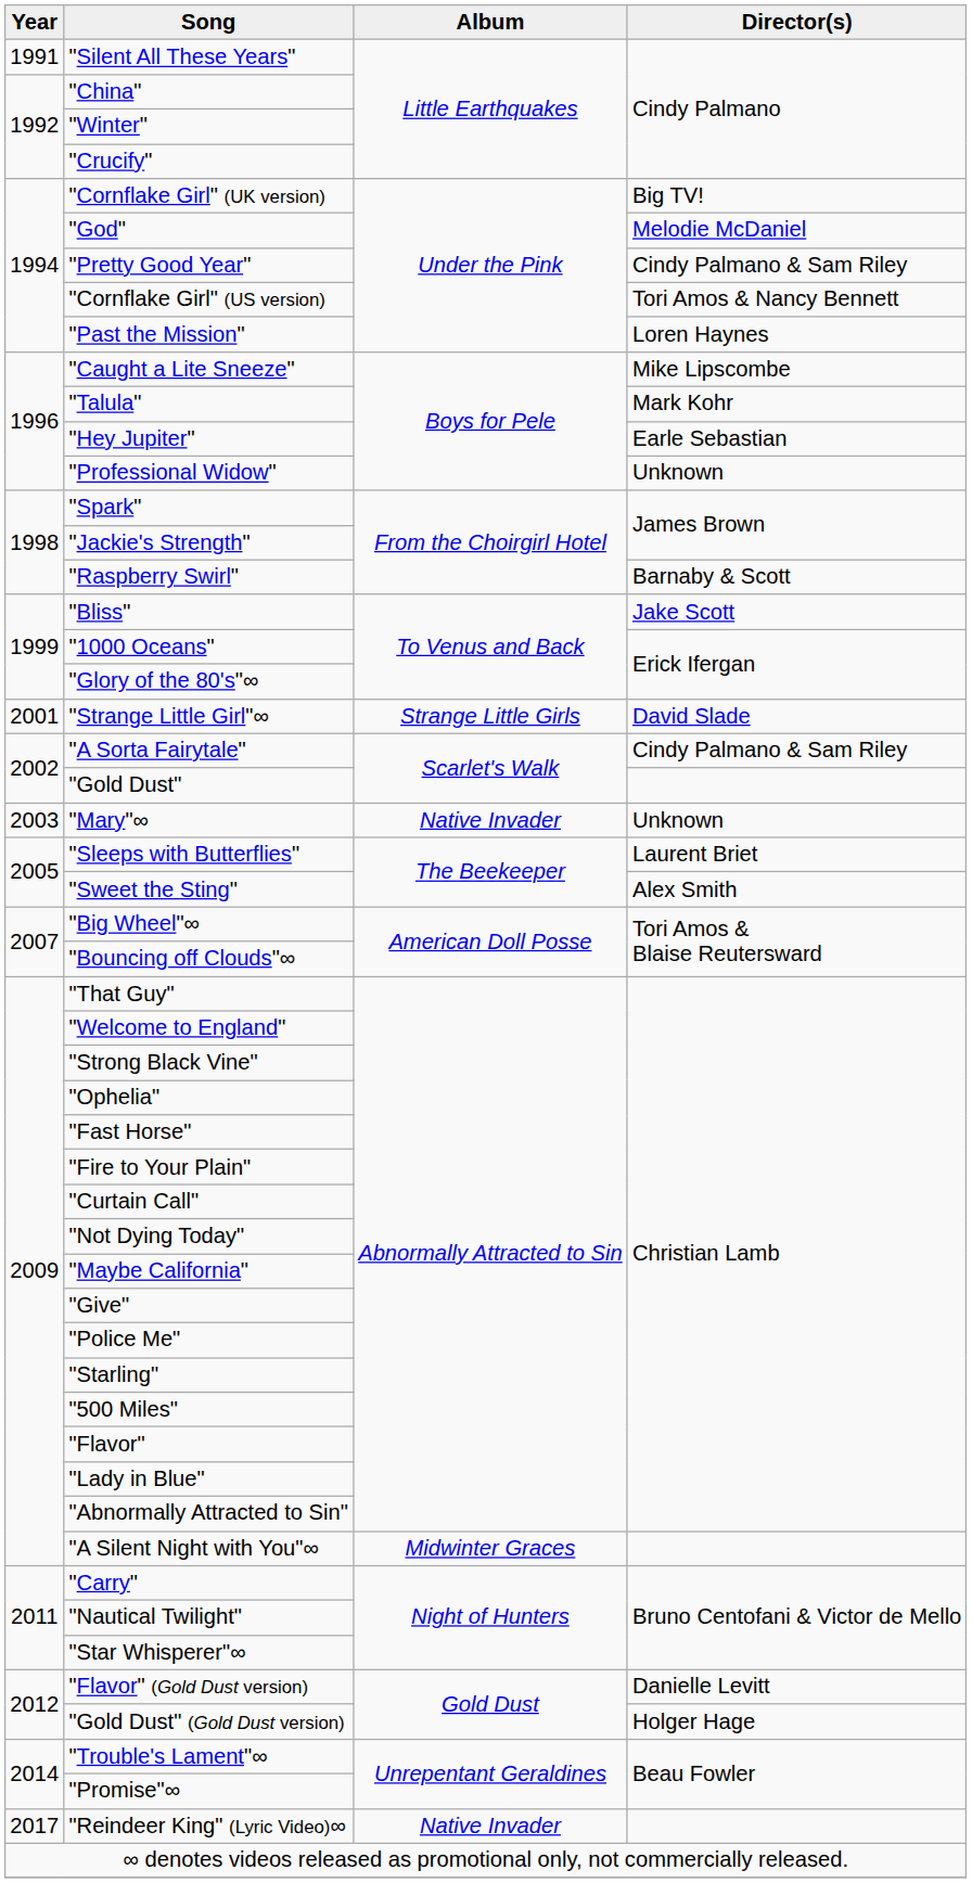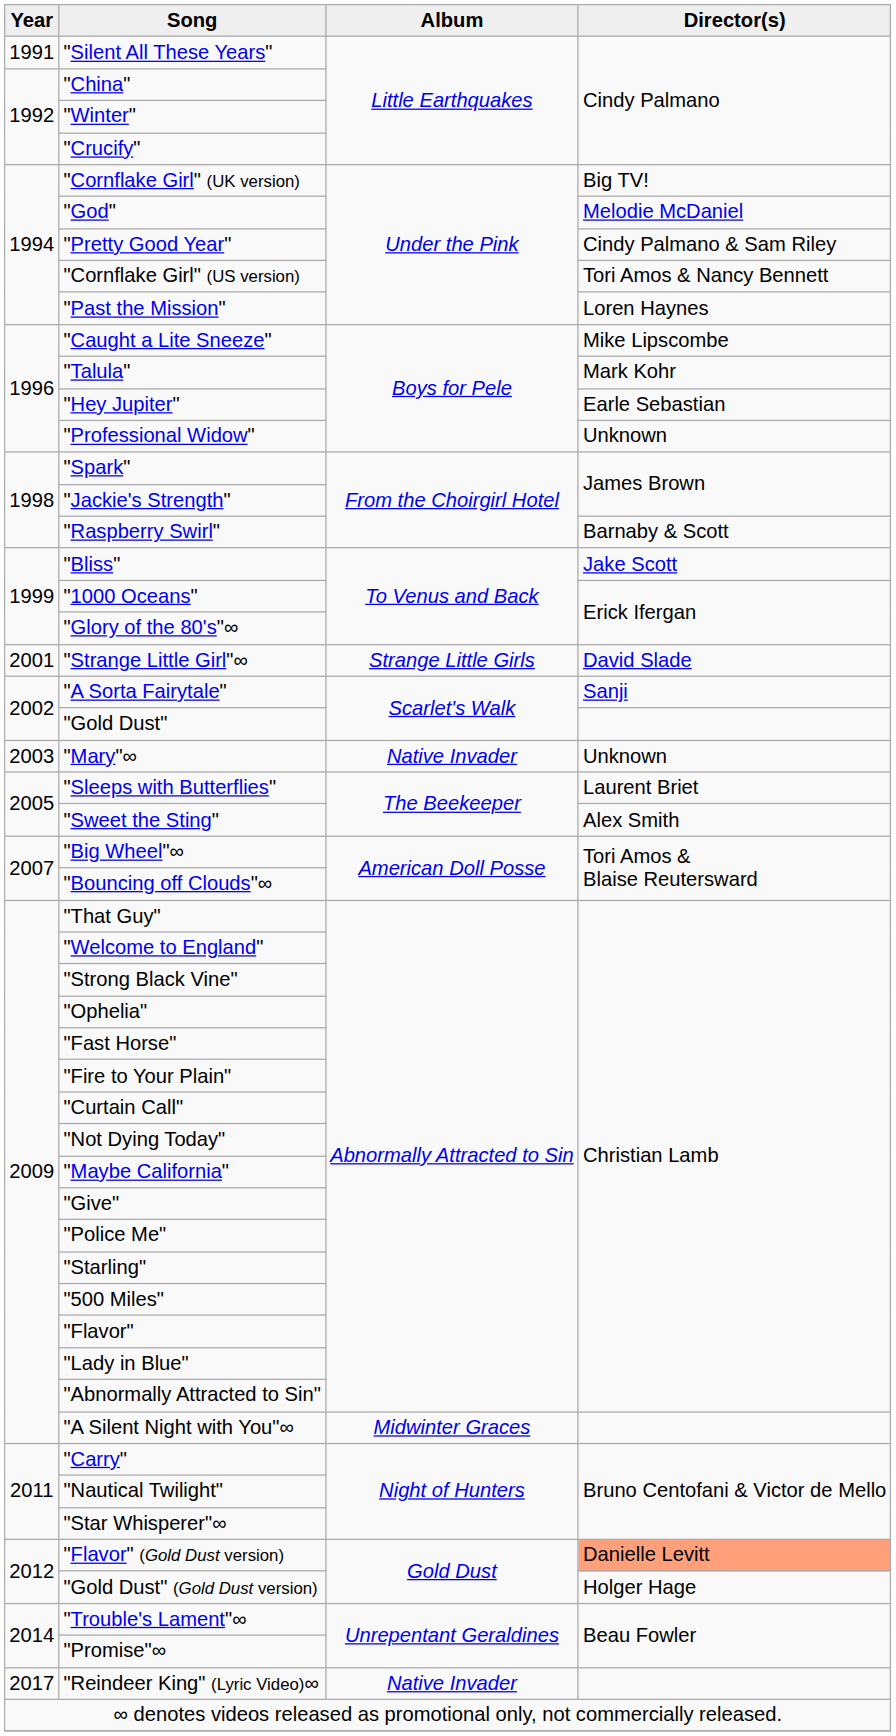 <table class="wikitable" style="text-align:center">
 <tr>
 <th style="background:#efefef; vertical-align:bottom">Year</th>
 <th style="background:#efefef; vertical-align:bottom">Song</th>
 <th style="background:#efefef; vertical-align:bottom">Album</th>
 <th style="background:#efefef; vertical-align:bottom">Director(s)</th>
 </tr>
 <tr>
 <td>1991</td>
 <td style="text-align: left">"<a href='#'>Silent All These Years</a>"</td>
 <td rowspan="4"><em><a href='#'>Little Earthquakes</a></em></td>
 <td style="text-align: left" rowspan="4">Cindy Palmano</td>
 </tr>
 <tr>
 <td rowspan="3">1992</td>
 <td style="text-align: left">"<a href='#'>China</a>"</td>
 </tr>
 <tr>
 <td style="text-align: left">"<a href='#'>Winter</a>"</td>
 </tr>
 <tr>
 <td style="text-align: left">"<a href='#'>Crucify</a>"</td>
 </tr>
 <tr>
 <td rowspan="5">1994</td>
 <td style="text-align: left">"<a href='#'>Cornflake Girl</a>" <small>(UK version)</small></td>
 <td rowspan="5"><em><a href='#'>Under the Pink</a></em></td>
 <td style="text-align: left">Big TV!</td>
 </tr>
 <tr>
 <td style="text-align: left">"<a href='#'>God</a>"</td>
 <td style="text-align: left"><a href='#'>Melodie McDaniel</a></td>
 </tr>
 <tr>
 <td style="text-align: left">"<a href='#'>Pretty Good Year</a>"</td>
 <td style="text-align: left">Cindy Palmano & Sam Riley</td>
 </tr>
 <tr>
 <td style="text-align: left">"Cornflake Girl" <small>(US version)</small></td>
 <td style="text-align: left">Tori Amos & Nancy Bennett</td>
 </tr>
 <tr>
 <td style="text-align: left">"<a href='#'>Past the Mission</a>"</td>
 <td style="text-align: left">Loren Haynes</td>
 </tr>
 <tr>
 <td rowspan="4">1996</td>
 <td style="text-align: left">"<a href='#'>Caught a Lite Sneeze</a>"</td>
 <td rowspan="4"><em><a href='#'>Boys for Pele</a></em></td>
 <td style="text-align: left">Mike Lipscombe</td>
 </tr>
 <tr>
 <td style="text-align: left">"<a href='#'>Talula</a>"</td>
 <td style="text-align: left">Mark Kohr</td>
 </tr>
 <tr>
 <td style="text-align: left">"<a href='#'>Hey Jupiter</a>"</td>
 <td style="text-align: left">Earle Sebastian</td>
 </tr>
 <tr>
 <td style="text-align: left">"<a href='#'>Professional Widow</a>"</td>
 <td style="text-align: left">Unknown</td>
 </tr>
 <tr>
 <td rowspan="3">1998</td>
 <td style="text-align: left">"<a href='#'>Spark</a>"</td>
 <td rowspan="3"><em><a href='#'>From the Choirgirl Hotel</a></em></td>
 <td style="text-align: left" rowspan="2">James Brown</td>
 </tr>
 <tr>
 <td style="text-align: left">"<a href='#'>Jackie's Strength</a>"</td>
 </tr>
 <tr>
 <td style="text-align: left">"<a href='#'>Raspberry Swirl</a>"</td>
 <td style="text-align: left">Barnaby & Scott</td>
 </tr>
 <tr>
 <td rowspan="3">1999</td>
 <td style="text-align: left">"<a href='#'>Bliss</a>"</td>
 <td rowspan="3"><em><a href='#'>To Venus and Back</a></em></td>
 <td style="text-align: left"><a href='#'>Jake Scott</a></td>
 </tr>
 <tr>
 <td style="text-align: left">"<a href='#'>1000 Oceans</a>"</td>
 <td style="text-align: left" rowspan="2">Erick Ifergan</td>
 </tr>
 <tr>
 <td style="text-align: left">"<a href='#'>Glory of the 80's</a>"∞</td>
 </tr>
 <tr>
 <td>2001</td>
 <td style="text-align: left">"<a href='#'>Strange Little Girl</a>"∞</td>
 <td><em><a href='#'>Strange Little Girls</a></em></td>
 <td style="text-align: left"><a href='#'>David Slade</a></td>
 </tr>
 <tr>
 <td rowspan="2">2002</td>
 <td style="text-align: left">"<a href='#'>A Sorta Fairytale</a>"</td>
 <td rowspan="2"><em><a href='#'>Scarlet's Walk</a></em></td>
-<td style="text-align: left">Cindy Palmano & Sam Riley</td>
+<td style="text-align: left"><a href='#'>Sanji</a></td>
 </tr>
 <tr>
 <td style="text-align: left">"Gold Dust"</td>
 <td></td>
 </tr>
 <tr>
 <td>2003</td>
 <td style="text-align: left">"<a href='#'>Mary</a>"∞</td>
 <td rowspan="1"><em><a href='#'>Native Invader</a></em></td>
 <td style="text-align: left">Unknown</td>
 </tr>
 <tr>
 <td rowspan="2">2005</td>
 <td style="text-align: left">"<a href='#'>Sleeps with Butterflies</a>"</td>
 <td rowspan="2"><em><a href='#'>The Beekeeper</a></em></td>
 <td style="text-align: left">Laurent Briet</td>
 </tr>
 <tr>
 <td style="text-align: left">"<a href='#'>Sweet the Sting</a>"</td>
 <td style="text-align: left">Alex Smith</td>
 </tr>
 <tr>
 <td rowspan="2">2007</td>
 <td style="text-align: left">"<a href='#'>Big Wheel</a>"∞</td>
 <td rowspan="2"><em><a href='#'>American Doll Posse</a></em></td>
 <td style="text-align: left" rowspan="2">Tori Amos &<br>Blaise Reutersward</td>
 </tr>
 <tr>
 <td style="text-align: left">"<a href='#'>Bouncing off Clouds</a>"∞</td>
 </tr>
 <tr>
 <td rowspan="17">2009</td>
 <td style="text-align: left">"That Guy"</td>
 <td rowspan="16"><em><a href='#'>Abnormally Attracted to Sin</a></em></td>
 <td rowspan="16" style="text-align: left">Christian Lamb</td>
 </tr>
 <tr>
 <td style="text-align: left">"<a href='#'>Welcome to England</a>"</td>
 </tr>
 <tr>
 <td style="text-align: left">"Strong Black Vine"</td>
 </tr>
 <tr>
 <td style="text-align: left">"Ophelia"</td>
 </tr>
 <tr>
 <td style="text-align: left">"Fast Horse"</td>
 </tr>
 <tr>
 <td style="text-align: left">"Fire to Your Plain"</td>
 </tr>
 <tr>
 <td style="text-align: left">"Curtain Call"</td>
 </tr>
 <tr>
 <td style="text-align: left">"Not Dying Today"</td>
 </tr>
 <tr>
 <td style="text-align: left">"<a href='#'>Maybe California</a>"</td>
 </tr>
 <tr>
 <td style="text-align: left">"Give"</td>
 </tr>
 <tr>
 <td style="text-align: left">"Police Me"</td>
 </tr>
 <tr>
 <td style="text-align: left">"Starling"</td>
 </tr>
 <tr>
 <td style="text-align: left">"500 Miles"</td>
 </tr>
 <tr>
 <td style="text-align: left">"Flavor"</td>
 </tr>
 <tr>
 <td style="text-align: left">"Lady in Blue"</td>
 </tr>
 <tr>
 <td style="text-align: left">"Abnormally Attracted to Sin"</td>
 </tr>
 <tr>
 <td style="text-align: left">"A Silent Night with You"∞</td>
 <td><em><a href='#'>Midwinter Graces</a></em></td>
 <td></td>
 </tr>
 <tr>
 <td rowspan="3">2011</td>
 <td style="text-align: left">"<a href='#'>Carry</a>"</td>
 <td rowspan="3"><em><a href='#'>Night of Hunters</a></em></td>
 <td style="text-align: left" rowspan="3">Bruno Centofani & Victor de Mello</td>
 </tr>
 <tr>
 <td style="text-align: left">"Nautical Twilight"</td>
 </tr>
 <tr>
 <td style="text-align: left">"Star Whisperer"∞</td>
 </tr>
 <tr>
 <td rowspan="2">2012</td>
 <td style="text-align: left">"<a href='#'>Flavor</a>" <small>(<em>Gold Dust</em> version)</small></td>
 <td rowspan="2"><em><a href='#'>Gold Dust</a></em></td>
-<td style="text-align: left">Danielle Levitt</td>
+<td style="background: lightsalmon; text-align: left">Danielle Levitt</td>
 </tr>
 <tr>
 <td style="text-align: left">"Gold Dust" <small>(<em>Gold Dust</em> version)</small></td>
 <td style="text-align: left">Holger Hage</td>
 </tr>
 <tr>
 <td rowspan="2">2014</td>
 <td style="text-align: left">"<a href='#'>Trouble's Lament</a>"∞</td>
 <td rowspan="2"><em><a href='#'>Unrepentant Geraldines</a></em></td>
 <td style="text-align: left" rowspan="2">Beau Fowler</td>
 </tr>
 <tr>
 <td style="text-align: left">"Promise"∞</td>
 </tr>
 <tr>
 <td rowspan="1">2017</td>
 <td style="text-align: left">"Reindeer King" <small>(Lyric Video)</small>∞</td>
 <td rowspan="1"><em><a href='#'>Native Invader</a></em></td>
 <td style="text-align: left" rowspan="1"></td>
 </tr>
 <tr>
 <td style="text-align: center" colspan="16" style="font-size: 8pt">∞ denotes videos released as promotional only, not commercially released.</td>
 </tr>
 <tr>
 </tr>
 </table>
